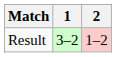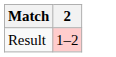 <table class="wikitable">
 <tr>
 <th>Match</th>
-<th>1</th>
 <th>2</th>
 </tr>
 <tr>
 <td>Result</td>
-<td bgcolor="#CCFFCC">3–2</td>
 <td bgcolor="#FFCCCC">1–2</td>
 </tr>
 </table>
